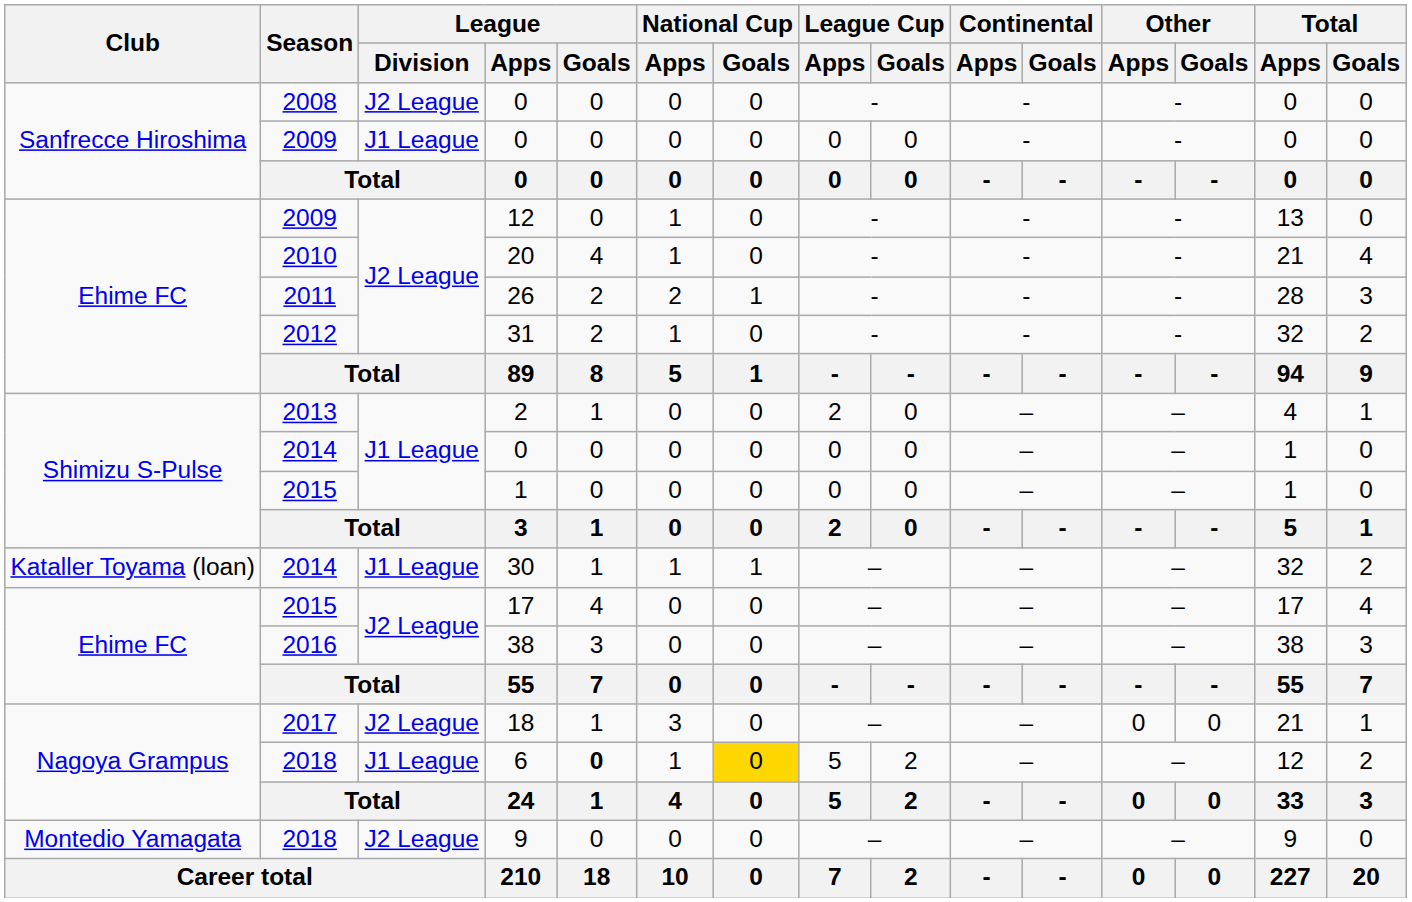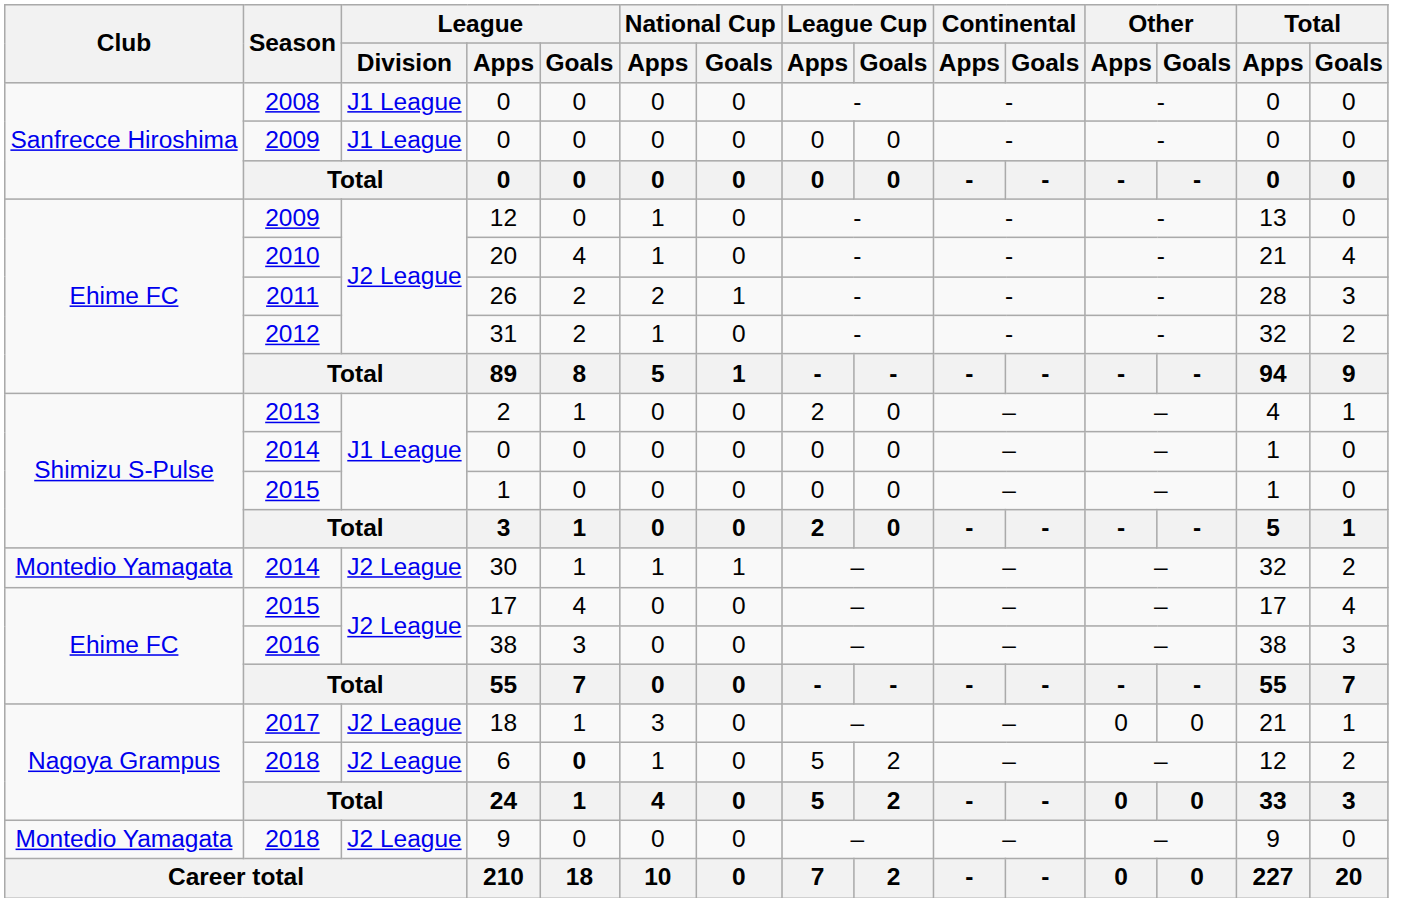 <table class="wikitable" style="text-align: center;">
 <tr>
 <th rowspan="2">Club</th>
 <th rowspan="2">Season</th>
 <th colspan="3">League</th>
 <th colspan="2">National Cup</th>
 <th colspan="2">League Cup</th>
 <th colspan="2">Continental</th>
 <th colspan="2">Other</th>
 <th colspan="2">Total</th>
 </tr>
 <tr>
 <th>Division</th>
 <th>Apps</th>
 <th>Goals</th>
 <th>Apps</th>
 <th>Goals</th>
 <th>Apps</th>
 <th>Goals</th>
 <th>Apps</th>
 <th>Goals</th>
 <th>Apps</th>
 <th>Goals</th>
 <th>Apps</th>
 <th>Goals</th>
 </tr>
 <tr>
 <td rowspan="3" valign="center"><a href='#'>Sanfrecce Hiroshima</a></td>
 <td><a href='#'>2008</a></td>
-<td><a href='#'>J2 League</a></td>
+<td><a href='#'>J1 League</a></td>
 <td>0</td>
 <td>0</td>
 <td>0</td>
 <td>0</td>
 <td colspan="2">-</td>
 <td colspan="2">-</td>
 <td colspan="2">-</td>
 <td>0</td>
 <td>0</td>
 </tr>
 <tr>
 <td><a href='#'>2009</a></td>
 <td><a href='#'>J1 League</a></td>
 <td>0</td>
 <td>0</td>
 <td>0</td>
 <td>0</td>
 <td>0</td>
 <td>0</td>
 <td colspan="2">-</td>
 <td colspan="2">-</td>
 <td>0</td>
 <td>0</td>
 </tr>
 <tr>
 <th colspan="2">Total</th>
 <th>0</th>
 <th>0</th>
 <th>0</th>
 <th>0</th>
 <th>0</th>
 <th>0</th>
 <th>-</th>
 <th>-</th>
 <th>-</th>
 <th>-</th>
 <th>0</th>
 <th>0</th>
 </tr>
 <tr>
 <td rowspan="5" valign="center"><a href='#'>Ehime FC</a></td>
 <td><a href='#'>2009</a></td>
 <td rowspan="4" valign="center"><a href='#'>J2 League</a></td>
 <td>12</td>
 <td>0</td>
 <td>1</td>
 <td>0</td>
 <td colspan="2">-</td>
 <td colspan="2">-</td>
 <td colspan="2">-</td>
 <td>13</td>
 <td>0</td>
 </tr>
 <tr>
 <td><a href='#'>2010</a></td>
 <td>20</td>
 <td>4</td>
 <td>1</td>
 <td>0</td>
 <td colspan="2">-</td>
 <td colspan="2">-</td>
 <td colspan="2">-</td>
 <td>21</td>
 <td>4</td>
 </tr>
 <tr>
 <td><a href='#'>2011</a></td>
 <td>26</td>
 <td>2</td>
 <td>2</td>
 <td>1</td>
 <td colspan="2">-</td>
 <td colspan="2">-</td>
 <td colspan="2">-</td>
 <td>28</td>
 <td>3</td>
 </tr>
 <tr>
 <td><a href='#'>2012</a></td>
 <td>31</td>
 <td>2</td>
 <td>1</td>
 <td>0</td>
 <td colspan="2">-</td>
 <td colspan="2">-</td>
 <td colspan="2">-</td>
 <td>32</td>
 <td>2</td>
 </tr>
 <tr>
 <th colspan="2">Total</th>
 <th>89</th>
 <th>8</th>
 <th>5</th>
 <th>1</th>
 <th>-</th>
 <th>-</th>
 <th>-</th>
 <th>-</th>
 <th>-</th>
 <th>-</th>
 <th>94</th>
 <th>9</th>
 </tr>
 <tr>
 <td rowspan="4" valign="center"><a href='#'>Shimizu S-Pulse</a></td>
 <td><a href='#'>2013</a></td>
 <td rowspan="3" valign="center"><a href='#'>J1 League</a></td>
 <td>2</td>
 <td>1</td>
 <td>0</td>
 <td>0</td>
 <td>2</td>
 <td>0</td>
 <td colspan="2">–</td>
 <td colspan="2">–</td>
 <td>4</td>
 <td>1</td>
 </tr>
 <tr>
 <td><a href='#'>2014</a></td>
 <td>0</td>
 <td>0</td>
 <td>0</td>
 <td>0</td>
 <td>0</td>
 <td>0</td>
 <td colspan="2">–</td>
 <td colspan="2">–</td>
 <td>1</td>
 <td>0</td>
 </tr>
 <tr>
 <td><a href='#'>2015</a></td>
 <td>1</td>
 <td>0</td>
 <td>0</td>
 <td>0</td>
 <td>0</td>
 <td>0</td>
 <td colspan="2">–</td>
 <td colspan="2">–</td>
 <td>1</td>
 <td>0</td>
 </tr>
 <tr>
 <th colspan="2">Total</th>
 <th>3</th>
 <th>1</th>
 <th>0</th>
 <th>0</th>
 <th>2</th>
 <th>0</th>
 <th>-</th>
 <th>-</th>
 <th>-</th>
 <th>-</th>
 <th>5</th>
 <th>1</th>
 </tr>
 <tr>
-<td valign="center"><a href='#'>Kataller Toyama</a> (loan)</td>
+<td valign="center"><a href='#'>Montedio Yamagata</a></td>
 <td><a href='#'>2014</a></td>
-<td><a href='#'>J1 League</a></td>
+<td><a href='#'>J2 League</a></td>
 <td>30</td>
 <td>1</td>
 <td>1</td>
 <td>1</td>
 <td colspan="2">–</td>
 <td colspan="2">–</td>
 <td colspan="2">–</td>
 <td>32</td>
 <td>2</td>
 </tr>
 <tr>
 <td rowspan="3" valign="center"><a href='#'>Ehime FC</a></td>
 <td><a href='#'>2015</a></td>
 <td rowspan="2" valign="center"><a href='#'>J2 League</a></td>
 <td>17</td>
 <td>4</td>
 <td>0</td>
 <td>0</td>
 <td colspan="2">–</td>
 <td colspan="2">–</td>
 <td colspan="2">–</td>
 <td>17</td>
 <td>4</td>
 </tr>
 <tr>
 <td><a href='#'>2016</a></td>
 <td>38</td>
 <td>3</td>
 <td>0</td>
 <td>0</td>
 <td colspan="2">–</td>
 <td colspan="2">–</td>
 <td colspan="2">–</td>
 <td>38</td>
 <td>3</td>
 </tr>
 <tr>
 <th colspan="2">Total</th>
 <th>55</th>
 <th>7</th>
 <th>0</th>
 <th>0</th>
 <th>-</th>
 <th>-</th>
 <th>-</th>
 <th>-</th>
 <th>-</th>
 <th>-</th>
 <th>55</th>
 <th>7</th>
 </tr>
 <tr>
 <td rowspan = 3 valign="center"><a href='#'>Nagoya Grampus</a></td>
 <td><a href='#'>2017</a></td>
 <td><a href='#'>J2 League</a></td>
 <td>18</td>
 <td>1</td>
 <td>3</td>
 <td>0</td>
 <td colspan="2">–</td>
 <td colspan="2">–</td>
 <td>0</td>
 <td>0</td>
 <td>21</td>
 <td>1</td>
 </tr>
 <tr>
 <td><a href='#'>2018</a></td>
-<td><a href='#'>J1 League</a></td>
+<td><a href='#'>J2 League</a></td>
 <td>6</td>
 <td><strong>0</strong></td>
 <td>1</td>
-<td style="background: gold;">0</td>
+<td>0</td>
 <td>5</td>
 <td>2</td>
 <td colspan="2">–</td>
 <td colspan="2">–</td>
 <td>12</td>
 <td>2</td>
 </tr>
 <tr>
 <th colspan="2">Total</th>
 <th>24</th>
 <th>1</th>
 <th>4</th>
 <th>0</th>
 <th>5</th>
 <th>2</th>
 <th>-</th>
 <th>-</th>
 <th>0</th>
 <th>0</th>
 <th>33</th>
 <th>3</th>
 </tr>
 <tr>
 <td valign="center"><a href='#'>Montedio Yamagata</a></td>
 <td><a href='#'>2018</a></td>
 <td><a href='#'>J2 League</a></td>
 <td>9</td>
 <td>0</td>
 <td>0</td>
 <td>0</td>
 <td colspan="2">–</td>
 <td colspan="2">–</td>
 <td colspan="2">–</td>
 <td>9</td>
 <td>0</td>
 </tr>
 <tr>
 <th colspan="3">Career total</th>
 <th>210</th>
 <th>18</th>
 <th>10</th>
 <th>0</th>
 <th>7</th>
 <th>2</th>
 <th>-</th>
 <th>-</th>
 <th>0</th>
 <th>0</th>
 <th>227</th>
 <th>20</th>
 </tr>
 </table>
